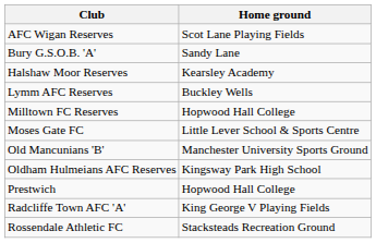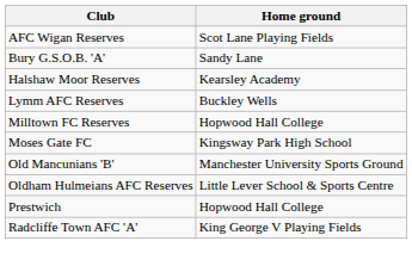 <table class="wikitable">
 <tr>
 <th>Club</th>
 <th>Home ground</th>
 </tr>
 <tr>
 <td>AFC Wigan Reserves</td>
 <td>Scot Lane Playing Fields</td>
 </tr>
 <tr>
 <td>Bury G.S.O.B. 'A'</td>
 <td>Sandy Lane</td>
 </tr>
 <tr>
 <td>Halshaw Moor Reserves</td>
 <td>Kearsley Academy</td>
 </tr>
 <tr>
 <td>Lymm AFC Reserves</td>
 <td>Buckley Wells</td>
 </tr>
 <tr>
 <td>Milltown FC Reserves</td>
 <td>Hopwood Hall College</td>
 </tr>
 <tr>
 <td>Moses Gate FC</td>
-<td>Little Lever School & Sports Centre</td>
+<td>Kingsway Park High School</td>
 </tr>
 <tr>
 <td>Old Mancunians 'B'</td>
 <td>Manchester University Sports Ground</td>
 </tr>
 <tr>
 <td>Oldham Hulmeians AFC Reserves</td>
-<td>Kingsway Park High School</td>
+<td>Little Lever School & Sports Centre</td>
 </tr>
 <tr>
 <td>Prestwich</td>
 <td>Hopwood Hall College</td>
 </tr>
 <tr>
 <td>Radcliffe Town AFC 'A'</td>
 <td>King George V Playing Fields</td>
 </tr>
-<tr>
-<td>Rossendale Athletic FC</td>
-<td>Stacksteads Recreation Ground</td>
-</tr>
 </table>
